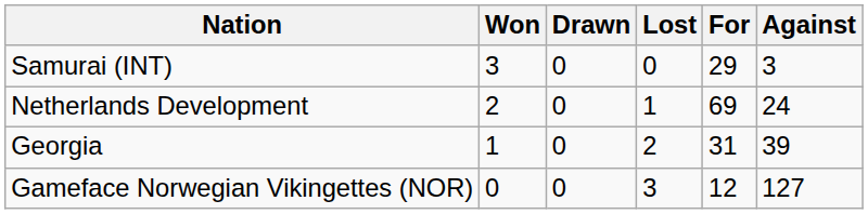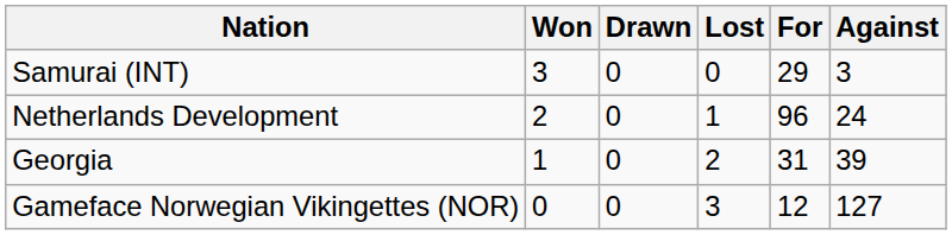 <table class="wikitable">
 <tr>
 <th>Nation</th>
 <th>Won</th>
 <th>Drawn</th>
 <th>Lost</th>
 <th>For</th>
 <th>Against</th>
 </tr>
 <tr>
 <td>Samurai (INT)</td>
 <td>3</td>
 <td>0</td>
 <td>0</td>
 <td>29</td>
 <td>3</td>
 </tr>
 <tr>
 <td>Netherlands Development</td>
 <td>2</td>
 <td>0</td>
 <td>1</td>
-<td>69</td>
+<td>96</td>
 <td>24</td>
 </tr>
 <tr>
 <td>Georgia</td>
 <td>1</td>
 <td>0</td>
 <td>2</td>
 <td>31</td>
 <td>39</td>
 </tr>
 <tr>
 <td>Gameface Norwegian Vikingettes (NOR)</td>
 <td>0</td>
 <td>0</td>
 <td>3</td>
 <td>12</td>
 <td>127</td>
 </tr>
 </table>
